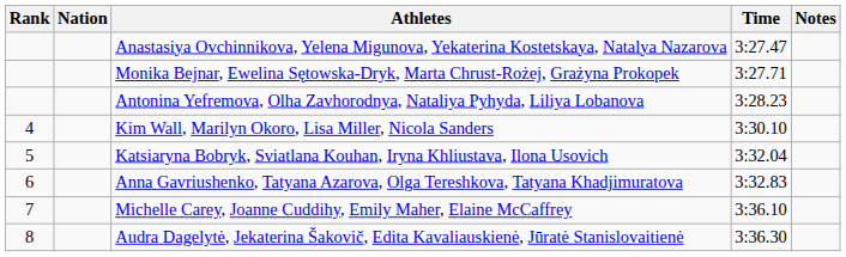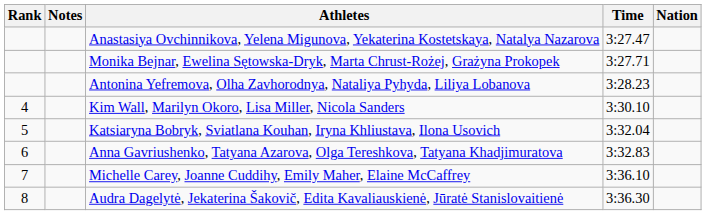 <table class="wikitable sortable" style="text-align:center">
 <tr>
 <th>Rank</th>
-<th>Nation</th>
+<th>Notes</th>
 <th>Athletes</th>
 <th>Time</th>
-<th>Notes</th>
+<th>Nation</th>
 </tr>
 <tr>
 <td></td>
-<td align=left></td>
+<td></td>
 <td align=left><a href='#'>Anastasiya Ovchinnikova</a>, <a href='#'>Yelena Migunova</a>, <a href='#'>Yekaterina Kostetskaya</a>, <a href='#'>Natalya Nazarova</a></td>
 <td>3:27.47</td>
-<td></td>
+<td align=left></td>
 </tr>
 <tr>
 <td></td>
-<td align=left></td>
+<td></td>
 <td align=left><a href='#'>Monika Bejnar</a>, <a href='#'>Ewelina Sętowska-Dryk</a>, <a href='#'>Marta Chrust-Rożej</a>, <a href='#'>Grażyna Prokopek</a></td>
 <td>3:27.71</td>
-<td></td>
+<td align=left></td>
 </tr>
 <tr>
 <td></td>
-<td align=left></td>
+<td></td>
 <td align=left><a href='#'>Antonina Yefremova</a>, <a href='#'>Olha Zavhorodnya</a>, <a href='#'>Nataliya Pyhyda</a>, <a href='#'>Liliya Lobanova</a></td>
 <td>3:28.23</td>
-<td></td>
+<td align=left></td>
 </tr>
 <tr>
 <td>4</td>
-<td align=left></td>
+<td></td>
 <td align=left><a href='#'>Kim Wall</a>, <a href='#'>Marilyn Okoro</a>, <a href='#'>Lisa Miller</a>, <a href='#'>Nicola Sanders</a></td>
 <td>3:30.10</td>
-<td></td>
+<td align=left></td>
 </tr>
 <tr>
 <td>5</td>
-<td align=left></td>
+<td></td>
 <td align=left><a href='#'>Katsiaryna Bobryk</a>, <a href='#'>Sviatlana Kouhan</a>, <a href='#'>Iryna Khliustava</a>, <a href='#'>Ilona Usovich</a></td>
 <td>3:32.04</td>
-<td></td>
+<td align=left></td>
 </tr>
 <tr>
 <td>6</td>
-<td align=left></td>
+<td></td>
 <td align=left><a href='#'>Anna Gavriushenko</a>, <a href='#'>Tatyana Azarova</a>, <a href='#'>Olga Tereshkova</a>, <a href='#'>Tatyana Khadjimuratova</a></td>
 <td>3:32.83</td>
-<td></td>
+<td align=left></td>
 </tr>
 <tr>
 <td>7</td>
-<td align=left></td>
+<td></td>
 <td align=left><a href='#'>Michelle Carey</a>, <a href='#'>Joanne Cuddihy</a>, <a href='#'>Emily Maher</a>, <a href='#'>Elaine McCaffrey</a></td>
 <td>3:36.10</td>
-<td></td>
+<td align=left></td>
 </tr>
 <tr>
 <td>8</td>
-<td align=left></td>
+<td></td>
 <td align=left><a href='#'>Audra Dagelytė</a>, <a href='#'>Jekaterina Šakovič</a>, <a href='#'>Edita Kavaliauskienė</a>, <a href='#'>Jūratė Stanislovaitienė</a></td>
 <td>3:36.30</td>
-<td></td>
+<td align=left></td>
 </tr>
 </table>
